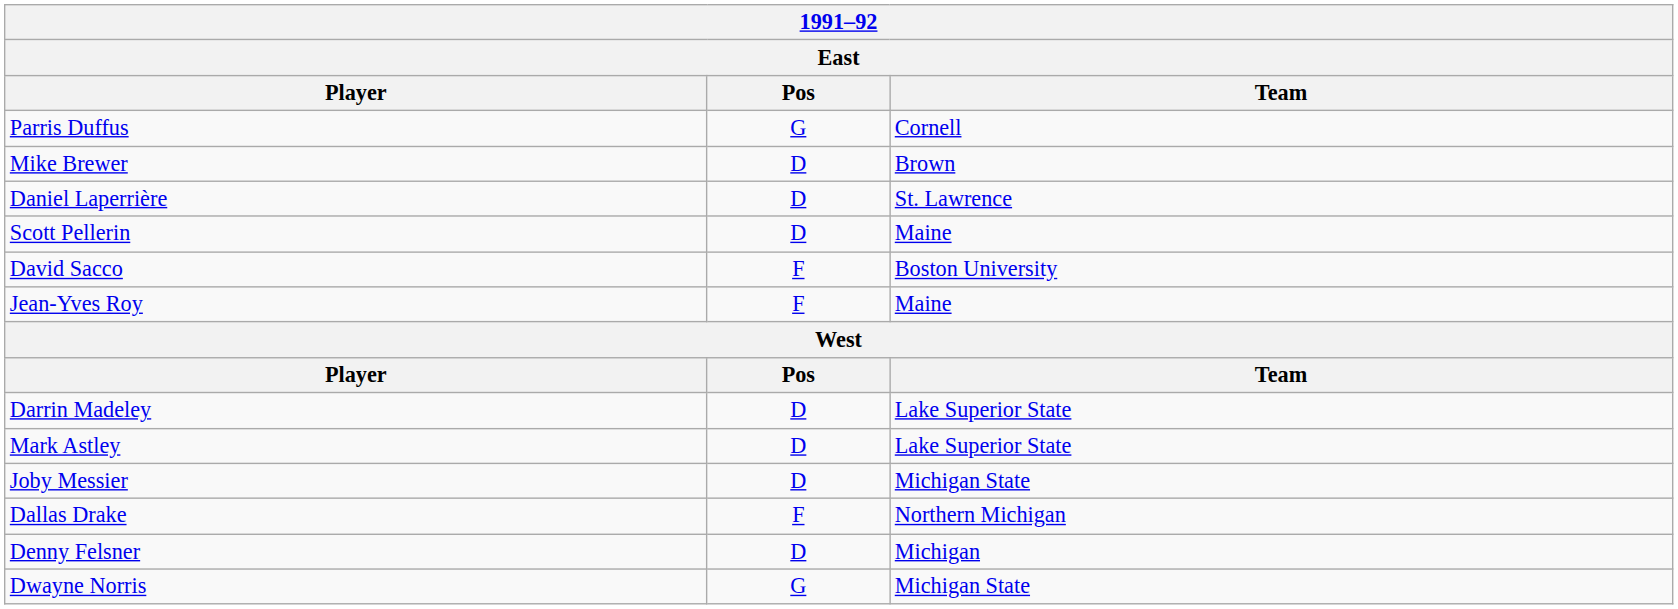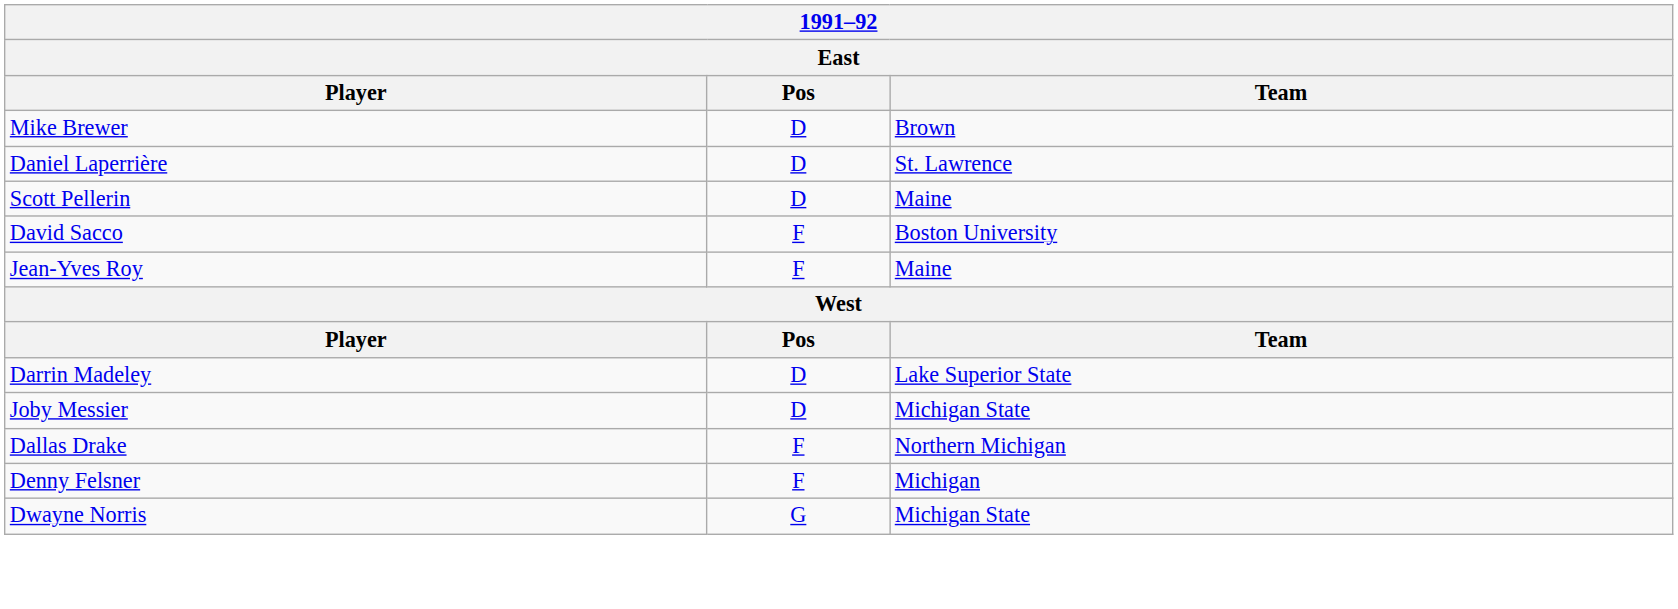 <table class="wikitable" width=95%>
 <tr>
 <th colspan=3><a href='#'>1991–92</a></th>
 </tr>
 <tr>
 <th colspan=3><strong>East</strong></th>
 </tr>
 <tr>
 <th>Player</th>
 <th>Pos</th>
 <th>Team</th>
-</tr>
-<tr>
-<td><a href='#'>Parris Duffus</a></td>
-<td style="text-align:center;"><a href='#'>G</a></td>
-<td><a href='#'>Cornell</a></td>
 </tr>
 <tr>
 <td><a href='#'>Mike Brewer</a></td>
 <td style="text-align:center;"><a href='#'>D</a></td>
 <td><a href='#'>Brown</a></td>
 </tr>
 <tr>
 <td><a href='#'>Daniel Laperrière</a></td>
 <td style="text-align:center;"><a href='#'>D</a></td>
 <td><a href='#'>St. Lawrence</a></td>
 </tr>
 <tr>
 <td><a href='#'>Scott Pellerin</a></td>
 <td style="text-align:center;"><a href='#'>D</a></td>
 <td><a href='#'>Maine</a></td>
 </tr>
 <tr>
 <td><a href='#'>David Sacco</a></td>
 <td style="text-align:center;"><a href='#'>F</a></td>
 <td><a href='#'>Boston University</a></td>
 </tr>
 <tr>
 <td><a href='#'>Jean-Yves Roy</a></td>
 <td style="text-align:center;"><a href='#'>F</a></td>
 <td><a href='#'>Maine</a></td>
 </tr>
 <tr>
 <th colspan=3><strong>West</strong></th>
 </tr>
 <tr>
 <th>Player</th>
 <th>Pos</th>
 <th>Team</th>
 </tr>
 <tr>
 <td><a href='#'>Darrin Madeley</a></td>
 <td style="text-align:center;"><a href='#'>D</a></td>
 <td><a href='#'>Lake Superior State</a></td>
 </tr>
 <tr>
-<td><a href='#'>Mark Astley</a></td>
-<td style="text-align:center;"><a href='#'>D</a></td>
-<td><a href='#'>Lake Superior State</a></td>
-</tr>
-<tr>
 <td><a href='#'>Joby Messier</a></td>
 <td style="text-align:center;"><a href='#'>D</a></td>
 <td><a href='#'>Michigan State</a></td>
 </tr>
 <tr>
 <td><a href='#'>Dallas Drake</a></td>
 <td style="text-align:center;"><a href='#'>F</a></td>
 <td><a href='#'>Northern Michigan</a></td>
 </tr>
 <tr>
 <td><a href='#'>Denny Felsner</a></td>
-<td style="text-align:center;"><a href='#'>D</a></td>
+<td style="text-align:center;"><a href='#'>F</a></td>
 <td><a href='#'>Michigan</a></td>
 </tr>
 <tr>
 <td><a href='#'>Dwayne Norris</a></td>
 <td style="text-align:center;"><a href='#'>G</a></td>
 <td><a href='#'>Michigan State</a></td>
 </tr>
 </table>
